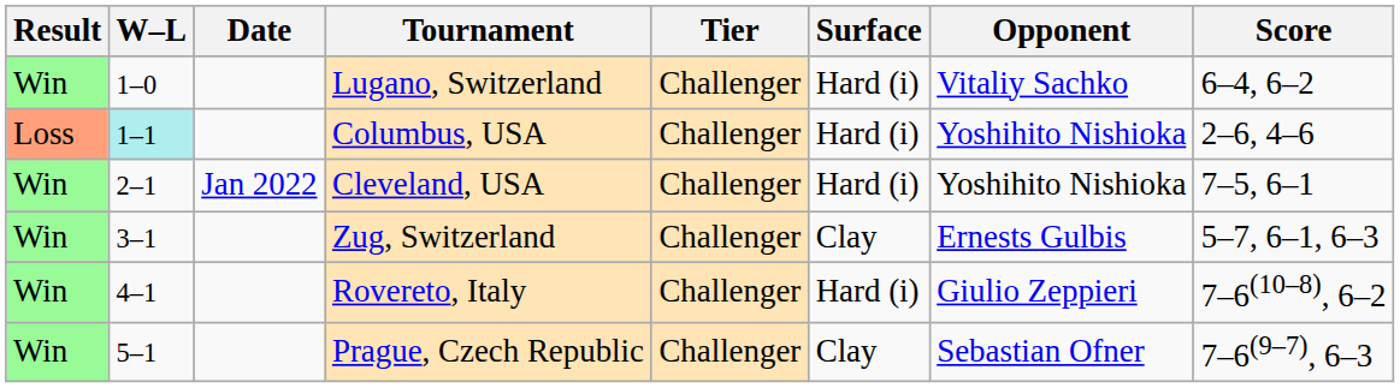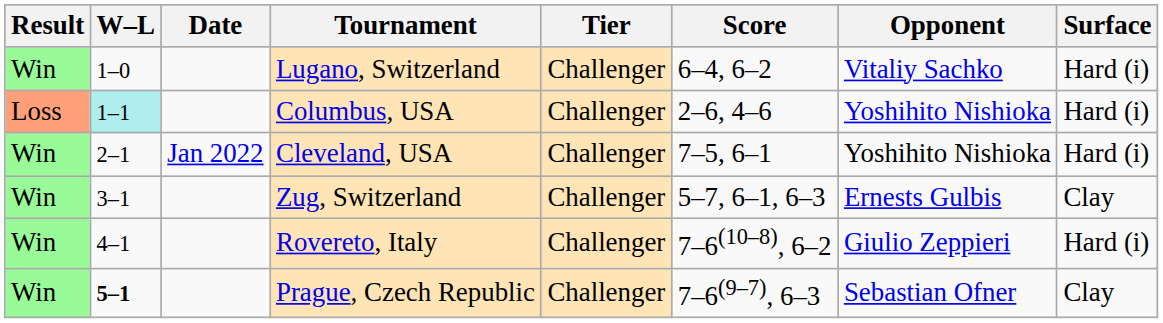 <table class="sortable wikitable">
 <tr>
 <th>Result</th>
 <th class="unsortable">W–L</th>
 <th>Date</th>
 <th>Tournament</th>
 <th>Tier</th>
+<th class="unsortable">Score</th>
+<th>Opponent</th>
 <th>Surface</th>
-<th>Opponent</th>
-<th class="unsortable">Score</th>
 </tr>
 <tr>
 <td bgcolor=98FB98>Win</td>
 <td><small>1–0</small></td>
 <td><a href='#'></a></td>
 <td style="background:moccasin;"><a href='#'>Lugano</a>, Switzerland</td>
 <td style="background:moccasin;">Challenger</td>
+<td>6–4, 6–2</td>
+<td> <a href='#'>Vitaliy Sachko</a></td>
 <td>Hard (i)</td>
-<td> <a href='#'>Vitaliy Sachko</a></td>
-<td>6–4, 6–2</td>
 </tr>
 <tr>
 <td bgcolor=FFA07A>Loss</td>
 <td style="background: paleturquoise;"><small>1–1</small></td>
 <td><a href='#'></a></td>
 <td style="background:moccasin;"><a href='#'>Columbus</a>, USA</td>
 <td style="background:moccasin;">Challenger</td>
+<td>2–6, 4–6</td>
+<td> <a href='#'>Yoshihito Nishioka</a></td>
 <td>Hard (i)</td>
-<td> <a href='#'>Yoshihito Nishioka</a></td>
-<td>2–6, 4–6</td>
 </tr>
 <tr>
 <td bgcolor=98fb98>Win</td>
 <td><small>2–1</small></td>
 <td><a href='#'>Jan 2022</a></td>
 <td style="background:moccasin;"><a href='#'>Cleveland</a>, USA</td>
 <td style="background:moccasin;">Challenger</td>
+<td>7–5, 6–1</td>
+<td> Yoshihito Nishioka</td>
 <td>Hard (i)</td>
-<td> Yoshihito Nishioka</td>
-<td>7–5, 6–1</td>
 </tr>
 <tr>
 <td bgcolor=98fb98>Win</td>
 <td><small>3–1</small></td>
 <td><a href='#'></a></td>
 <td bgcolor=moccasin><a href='#'>Zug</a>, Switzerland</td>
 <td bgcolor=moccasin>Challenger</td>
+<td>5–7, 6–1, 6–3</td>
+<td> <a href='#'>Ernests Gulbis</a></td>
 <td>Clay</td>
-<td> <a href='#'>Ernests Gulbis</a></td>
-<td>5–7, 6–1, 6–3</td>
 </tr>
 <tr>
 <td bgcolor=98fb98>Win</td>
 <td><small>4–1</small></td>
 <td><a href='#'></a></td>
 <td bgcolor=moccasin><a href='#'>Rovereto</a>, Italy</td>
 <td bgcolor=moccasin>Challenger</td>
+<td>7–6<sup>(10–8)</sup>, 6–2</td>
+<td> <a href='#'>Giulio Zeppieri</a></td>
 <td>Hard (i)</td>
-<td> <a href='#'>Giulio Zeppieri</a></td>
-<td>7–6<sup>(10–8)</sup>, 6–2</td>
 </tr>
 <tr>
 <td bgcolor=98fb98>Win</td>
-<td><small>5–1</small></td>
+<td><strong><small>5–1</small></strong></td>
 <td><a href='#'></a></td>
 <td bgcolor=moccasin><a href='#'>Prague</a>, Czech Republic</td>
 <td bgcolor=moccasin>Challenger</td>
+<td>7–6<sup>(9–7)</sup>, 6–3</td>
+<td> <a href='#'>Sebastian Ofner</a></td>
 <td>Clay</td>
-<td> <a href='#'>Sebastian Ofner</a></td>
-<td>7–6<sup>(9–7)</sup>, 6–3</td>
 </tr>
 </table>
